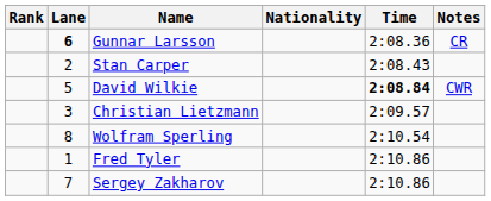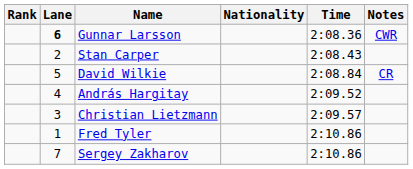 <table class="wikitable sortable" style="text-align:center">
 <tr>
 <th>Rank</th>
 <th>Lane</th>
 <th>Name</th>
 <th>Nationality</th>
 <th>Time</th>
 <th>Notes</th>
 </tr>
 <tr>
 <td></td>
 <td><strong>6</strong></td>
 <td align=left><a href='#'>Gunnar Larsson</a></td>
 <td align=left></td>
 <td>2:08.36</td>
-<td><a href='#'>CR</a></td>
+<td><a href='#'>CWR</a></td>
 </tr>
 <tr>
 <td></td>
 <td>2</td>
 <td align=left><a href='#'>Stan Carper</a></td>
 <td align=left></td>
 <td>2:08.43</td>
 <td></td>
 </tr>
 <tr>
 <td></td>
 <td>5</td>
 <td align=left><a href='#'>David Wilkie</a></td>
 <td align=left></td>
-<td><strong>2:08.84</strong></td>
-<td><a href='#'>CWR</a></td>
+<td>2:08.84</td>
+<td><a href='#'>CR</a></td>
+</tr>
+<tr>
+<td></td>
+<td>4</td>
+<td align=left><a href='#'>András Hargitay</a></td>
+<td align=left></td>
+<td>2:09.52</td>
+<td></td>
 </tr>
 <tr>
 <td></td>
 <td>3</td>
 <td align=left><a href='#'>Christian Lietzmann</a></td>
 <td align=left></td>
 <td>2:09.57</td>
-<td></td>
-</tr>
-<tr>
-<td></td>
-<td>8</td>
-<td align=left><a href='#'>Wolfram Sperling</a></td>
-<td align=left></td>
-<td>2:10.54</td>
 <td></td>
 </tr>
 <tr>
 <td></td>
 <td>1</td>
 <td align=left><a href='#'>Fred Tyler</a></td>
 <td align=left></td>
 <td>2:10.86</td>
 <td></td>
 </tr>
 <tr>
 <td></td>
 <td>7</td>
 <td align=left><a href='#'>Sergey Zakharov</a></td>
 <td align=left></td>
 <td>2:10.86</td>
 <td></td>
 </tr>
 </table>
